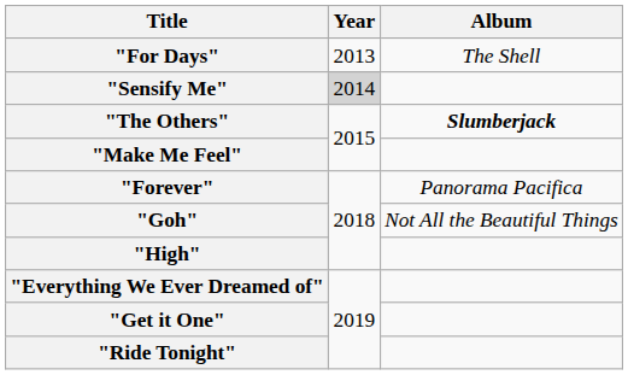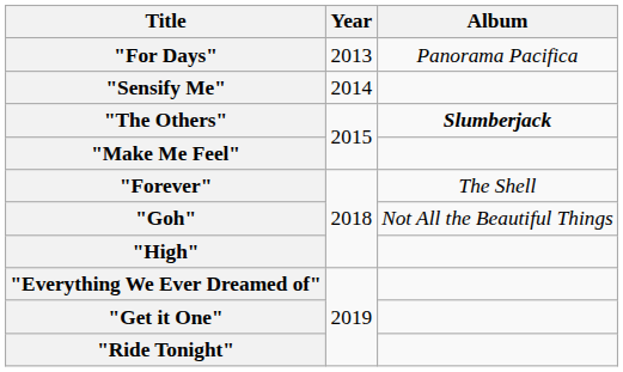 <table class="wikitable plainrowheaders" style="text-align:center;">
 <tr>
 <th scope="col" rowspan="1">Title</th>
 <th scope="col" rowspan="1">Year</th>
 <th scope="col" rowspan="1">Album</th>
 </tr>
 <tr>
 <th scope="row">"For Days"<br></th>
 <td>2013</td>
-<td><em>The Shell</em></td>
+<td><em>Panorama Pacifica</em></td>
 </tr>
 <tr>
 <th scope="row">"Sensify Me"<br></th>
-<td style="background: lightgrey;">2014</td>
+<td>2014</td>
 <td></td>
 </tr>
 <tr>
 <th scope="row">"The Others"<br></th>
 <td rowspan="2">2015</td>
 <td><strong><em>Slumberjack</em></strong></td>
 </tr>
 <tr>
 <th scope="row">"Make Me Feel"<br></th>
 <td></td>
 </tr>
 <tr>
 <th scope="row">"Forever"<br></th>
 <td rowspan="3">2018</td>
-<td><em>Panorama Pacifica</em></td>
+<td><em>The Shell</em></td>
 </tr>
 <tr>
 <th scope="row">"Goh"<br></th>
 <td><em>Not All the Beautiful Things</em></td>
 </tr>
 <tr>
 <th scope="row">"High"<br></th>
 <td></td>
 </tr>
 <tr>
 <th scope="row">"Everything We Ever Dreamed of"<br></th>
 <td rowspan="3">2019</td>
 <td></td>
 </tr>
 <tr>
 <th scope="row">"Get it One"<br></th>
 <td></td>
 </tr>
 <tr>
 <th scope="row">"Ride Tonight"<br></th>
 <td></td>
 </tr>
 </table>
